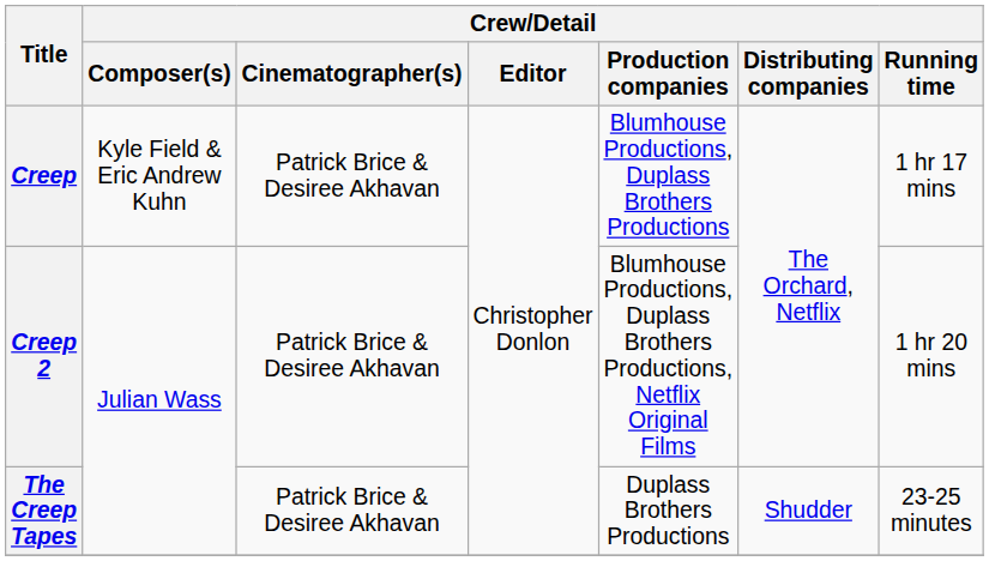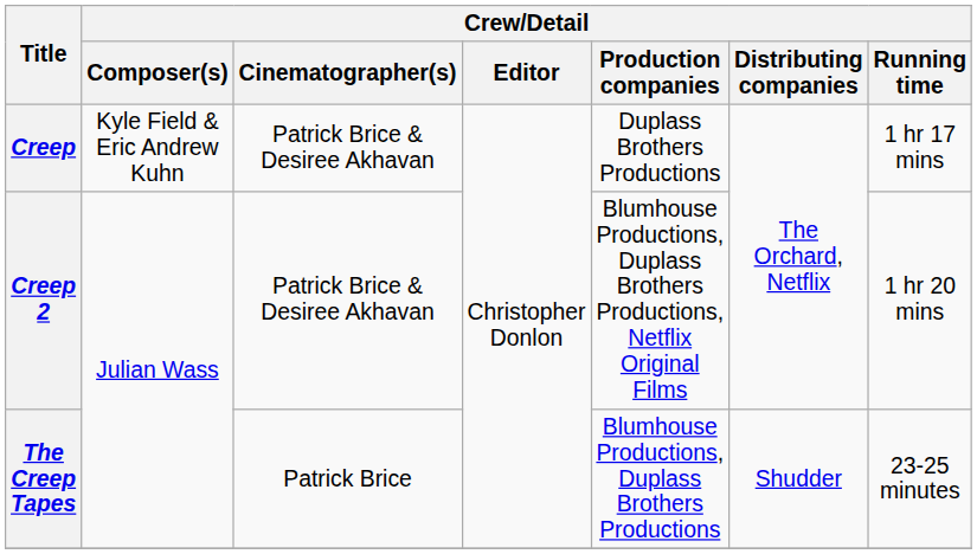 <table class="wikitable sortable" style="text-align:center; width:99%;">
 <tr>
 <th rowspan="2">Title</th>
 <th colspan="7">Crew/Detail</th>
 </tr>
 <tr>
 <th style="text-align:center;">Composer(s)</th>
 <th style="text-align:center;">Cinematographer(s)</th>
 <th style="text-align:center;">Editor</th>
 <th style="text-align:center;">Production companies</th>
 <th style="text-align:center;">Distributing companies</th>
 <th style="text-align:center;">Running time</th>
 </tr>
 <tr>
 <th><em><a href='#'>Creep</a></em></th>
 <td>Kyle Field & Eric Andrew Kuhn</td>
 <td>Patrick Brice & Desiree Akhavan</td>
 <td rowspan="3">Christopher Donlon</td>
-<td><a href='#'>Blumhouse Productions</a>, <br><a href='#'>Duplass Brothers Productions</a></td>
+<td>Duplass Brothers Productions</td>
 <td rowspan="2"><a href='#'>The Orchard</a>, <br><a href='#'>Netflix</a></td>
 <td>1 hr 17 mins</td>
 </tr>
 <tr>
 <th><em><a href='#'>Creep 2</a></em></th>
 <td rowspan="2"><a href='#'>Julian Wass</a></td>
 <td>Patrick Brice & Desiree Akhavan</td>
 <td>Blumhouse Productions, <br>Duplass Brothers Productions, <br><a href='#'>Netflix Original Films</a></td>
 <td>1 hr 20 mins</td>
 </tr>
 <tr>
 <th><em><a href='#'>The Creep Tapes</a></em></th>
-<td>Patrick Brice & Desiree Akhavan</td>
-<td>Duplass Brothers Productions</td>
+<td>Patrick Brice</td>
+<td><a href='#'>Blumhouse Productions</a>, <br><a href='#'>Duplass Brothers Productions</a></td>
 <td><a href='#'>Shudder</a></td>
 <td>23-25 minutes <br></td>
 </tr>
 <tr>
 </tr>
 </table>
